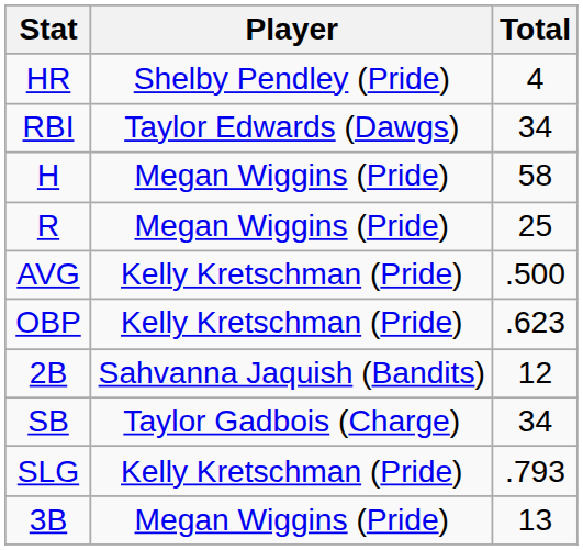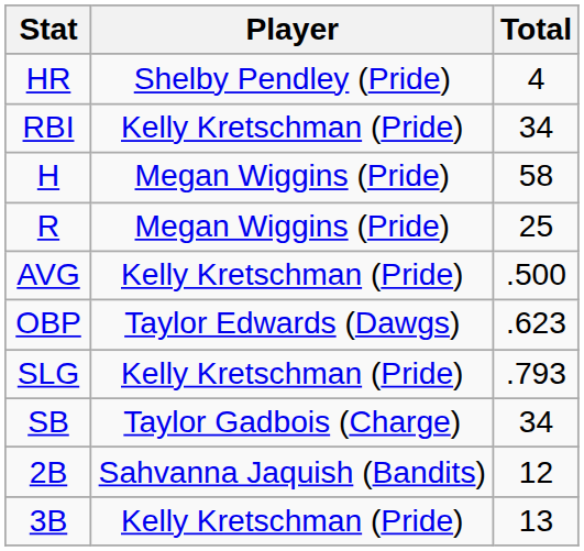 <table class="wikitable" style="text-align:center;">
 <tr>
 <th style="width:15%;">Stat</th>
 <th>Player</th>
 <th style="width:15%;">Total</th>
 </tr>
 <tr>
 <td><a href='#'>HR</a></td>
 <td><a href='#'>Shelby Pendley</a> (<a href='#'>Pride</a>)</td>
 <td>4</td>
 </tr>
 <tr>
 <td><a href='#'>RBI</a></td>
-<td><a href='#'>Taylor Edwards</a> (<a href='#'>Dawgs</a>)</td>
+<td><a href='#'>Kelly Kretschman</a> (<a href='#'>Pride</a>)</td>
 <td>34</td>
 </tr>
 <tr>
 <td><a href='#'>H</a></td>
 <td><a href='#'>Megan Wiggins</a> (<a href='#'>Pride</a>)</td>
 <td>58</td>
 </tr>
 <tr>
 <td><a href='#'>R</a></td>
 <td><a href='#'>Megan Wiggins</a> (<a href='#'>Pride</a>)</td>
 <td>25</td>
 </tr>
 <tr>
 <td><a href='#'>AVG</a></td>
 <td><a href='#'>Kelly Kretschman</a> (<a href='#'>Pride</a>)</td>
 <td>.500</td>
 </tr>
 <tr>
 <td><a href='#'>OBP</a></td>
+<td><a href='#'>Taylor Edwards</a> (<a href='#'>Dawgs</a>)</td>
+<td>.623</td>
+</tr>
+<tr>
+<td><a href='#'>SLG</a></td>
 <td><a href='#'>Kelly Kretschman</a> (<a href='#'>Pride</a>)</td>
-<td>.623</td>
+<td>.793</td>
+</tr>
+<tr>
+<td><a href='#'>SB</a></td>
+<td><a href='#'>Taylor Gadbois</a> (<a href='#'>Charge</a>)</td>
+<td>34</td>
 </tr>
 <tr>
 <td><a href='#'>2B</a></td>
 <td><a href='#'>Sahvanna Jaquish</a> (<a href='#'>Bandits</a>)</td>
 <td>12</td>
 </tr>
 <tr>
-<td><a href='#'>SB</a></td>
-<td><a href='#'>Taylor Gadbois</a> (<a href='#'>Charge</a>)</td>
-<td>34</td>
-</tr>
-<tr>
-<td><a href='#'>SLG</a></td>
+<td><a href='#'>3B</a></td>
 <td><a href='#'>Kelly Kretschman</a> (<a href='#'>Pride</a>)</td>
-<td>.793</td>
-</tr>
-<tr>
-<td><a href='#'>3B</a></td>
-<td><a href='#'>Megan Wiggins</a> (<a href='#'>Pride</a>)</td>
 <td>13</td>
 </tr>
 </table>
